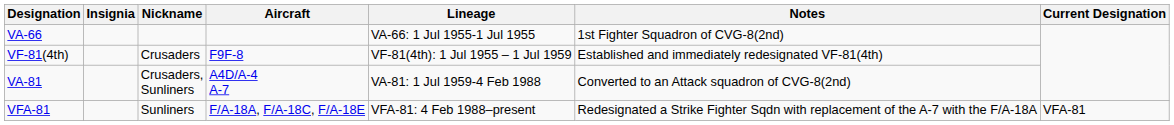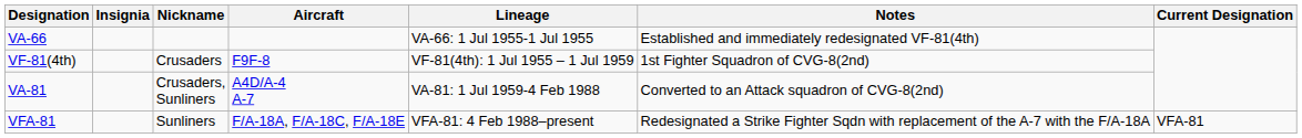 <table class="wikitable">
 <tr>
 <th>Designation</th>
 <th>Insignia</th>
 <th>Nickname</th>
 <th>Aircraft</th>
 <th>Lineage</th>
 <th>Notes</th>
 <th>Current Designation</th>
 </tr>
 <tr>
 <td><a href='#'>VA-66</a></td>
 <td></td>
 <td></td>
 <td></td>
 <td>VA-66: 1 Jul 1955-1 Jul 1955</td>
-<td>1st Fighter Squadron of CVG-8(2nd)</td>
+<td>Established and immediately redesignated VF-81(4th)</td>
 </tr>
 <tr>
 <td><a href='#'>VF-81</a>(4th)</td>
 <td></td>
 <td>Crusaders</td>
 <td><a href='#'>F9F-8</a></td>
 <td style="white-space: nowrap;">VF-81(4th): 1 Jul 1955 – 1 Jul 1959</td>
-<td>Established and immediately redesignated VF-81(4th)</td>
+<td>1st Fighter Squadron of CVG-8(2nd)</td>
 </tr>
 <tr>
 <td><a href='#'>VA-81</a></td>
 <td><br></td>
 <td>Crusaders,<br>Sunliners</td>
 <td><a href='#'>A4D/A-4</a><br><a href='#'>A-7</a></td>
 <td>VA-81: 1 Jul 1959-4 Feb 1988</td>
 <td>Converted to an Attack squadron of CVG-8(2nd)</td>
 </tr>
 <tr>
 <td><a href='#'>VFA-81</a></td>
 <td></td>
 <td>Sunliners</td>
 <td><a href='#'>F/A-18A</a>, <a href='#'>F/A-18C</a>, <a href='#'>F/A-18E</a></td>
 <td>VFA-81: 4 Feb 1988–present</td>
 <td>Redesignated a Strike Fighter Sqdn with replacement of the A-7 with the F/A-18A</td>
 <td>VFA-81</td>
 </tr>
 </table>
